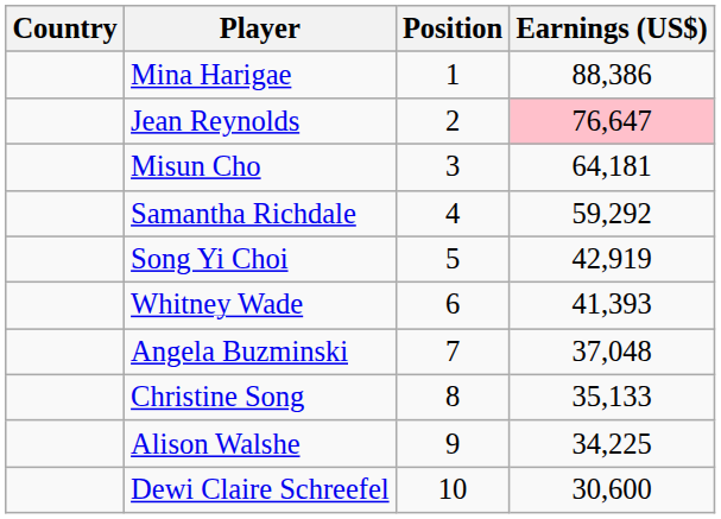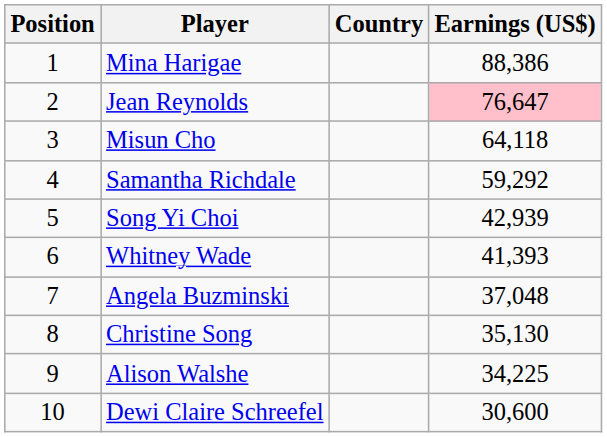 <table class="wikitable">
 <tr>
+<th>Position</th>
+<th>Player</th>
 <th>Country</th>
-<th>Player</th>
-<th>Position</th>
 <th>Earnings (US$)</th>
 </tr>
 <tr>
+<td align=center>1</td>
+<td><a href='#'>Mina Harigae</a></td>
 <td></td>
-<td><a href='#'>Mina Harigae</a></td>
-<td align=center>1</td>
 <td align=center>88,386</td>
 </tr>
 <tr>
+<td align=center>2</td>
+<td><a href='#'>Jean Reynolds</a></td>
 <td></td>
-<td><a href='#'>Jean Reynolds</a></td>
-<td align=center>2</td>
 <td align=center style="background: pink;">76,647</td>
 </tr>
 <tr>
+<td align=center>3</td>
+<td><a href='#'>Misun Cho</a></td>
 <td></td>
-<td><a href='#'>Misun Cho</a></td>
-<td align=center>3</td>
-<td align=center>64,181</td>
+<td align=center>64,118</td>
 </tr>
 <tr>
+<td align=center>4</td>
+<td><a href='#'>Samantha Richdale</a></td>
 <td></td>
-<td><a href='#'>Samantha Richdale</a></td>
-<td align=center>4</td>
 <td align=center>59,292</td>
 </tr>
 <tr>
+<td align=center>5</td>
+<td><a href='#'>Song Yi Choi</a></td>
 <td></td>
-<td><a href='#'>Song Yi Choi</a></td>
-<td align=center>5</td>
-<td align=center>42,919</td>
+<td align=center>42,939</td>
 </tr>
 <tr>
+<td align=center>6</td>
+<td><a href='#'>Whitney Wade</a></td>
 <td></td>
-<td><a href='#'>Whitney Wade</a></td>
-<td align=center>6</td>
 <td align=center>41,393</td>
 </tr>
 <tr>
+<td align=center>7</td>
+<td><a href='#'>Angela Buzminski</a></td>
 <td></td>
-<td><a href='#'>Angela Buzminski</a></td>
-<td align=center>7</td>
 <td align=center>37,048</td>
 </tr>
 <tr>
+<td align=center>8</td>
+<td><a href='#'>Christine Song</a></td>
 <td></td>
-<td><a href='#'>Christine Song</a></td>
-<td align=center>8</td>
-<td align=center>35,133</td>
+<td align=center>35,130</td>
 </tr>
 <tr>
+<td align=center>9</td>
+<td><a href='#'>Alison Walshe</a></td>
 <td></td>
-<td><a href='#'>Alison Walshe</a></td>
-<td align=center>9</td>
 <td align=center>34,225</td>
 </tr>
 <tr>
+<td align=center>10</td>
+<td><a href='#'>Dewi Claire Schreefel</a></td>
 <td></td>
-<td><a href='#'>Dewi Claire Schreefel</a></td>
-<td align=center>10</td>
 <td align=center>30,600</td>
 </tr>
 </table>
